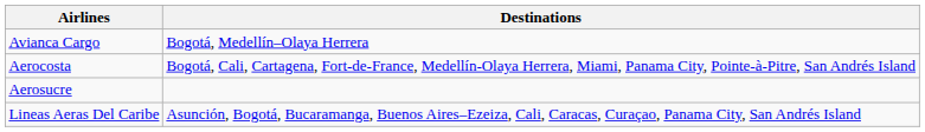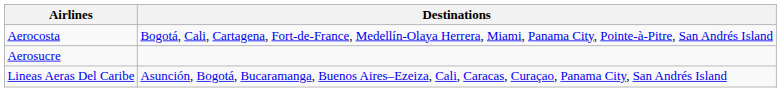 <table class="wikitable">
 <tr>
 <th>Airlines</th>
 <th>Destinations</th>
-</tr>
-<tr>
-<td><a href='#'>Avianca Cargo</a></td>
-<td><a href='#'>Bogotá</a>, <a href='#'>Medellín–Olaya Herrera</a></td>
 </tr>
 <tr>
 <td><a href='#'>Aerocosta</a></td>
 <td><a href='#'>Bogotá</a>, <a href='#'>Cali</a>, <a href='#'>Cartagena</a>, <a href='#'>Fort-de-France</a>, <a href='#'>Medellín-Olaya Herrera</a>, <a href='#'>Miami</a>, <a href='#'>Panama City</a>, <a href='#'>Pointe-à-Pitre</a>, <a href='#'>San Andrés Island</a></td>
 </tr>
 <tr>
 <td><a href='#'>Aerosucre</a></td>
 <td></td>
 </tr>
 <tr>
 <td><a href='#'>Lineas Aeras Del Caribe</a></td>
 <td><a href='#'>Asunción</a>, <a href='#'>Bogotá</a>, <a href='#'>Bucaramanga</a>, <a href='#'>Buenos Aires–Ezeiza</a>, <a href='#'>Cali</a>, <a href='#'>Caracas</a>, <a href='#'>Curaçao</a>, <a href='#'>Panama City</a>, <a href='#'>San Andrés Island</a></td>
 </tr>
 </table>
